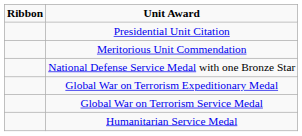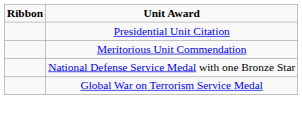 <table class="wikitable" style="text-align:center" ; clear: center">
 <tr>
 <td><strong>Ribbon</strong></td>
 <td><strong>Unit Award </strong></td>
 </tr>
 <tr>
 <td></td>
 <td><a href='#'>Presidential Unit Citation</a></td>
 </tr>
 <tr>
 <td></td>
 <td><a href='#'>Meritorious Unit Commendation</a></td>
 </tr>
 <tr>
 <td></td>
 <td><a href='#'>National Defense Service Medal</a> with one Bronze Star</td>
 </tr>
 <tr>
 <td></td>
-<td><a href='#'>Global War on Terrorism Expeditionary Medal</a></td>
-</tr>
-<tr>
-<td></td>
 <td><a href='#'>Global War on Terrorism Service Medal</a></td>
 </tr>
-<tr>
-<td></td>
-<td><a href='#'>Humanitarian Service Medal</a></td>
-</tr>
 </table>
